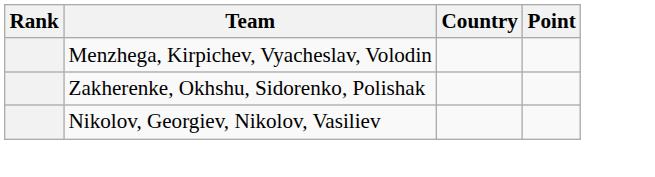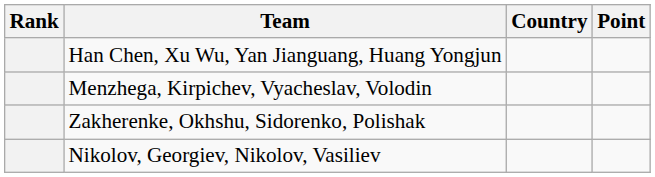 <table class="wikitable sortable">
 <tr>
 <th>Rank</th>
 <th>Team</th>
 <th>Country</th>
 <th>Point</th>
+</tr>
+<tr>
+<th></th>
+<td>Han Chen, Xu Wu, Yan Jianguang, Huang Yongjun</td>
+<td></td>
+<td></td>
 </tr>
 <tr>
 <th></th>
 <td>Menzhega, Kirpichev, Vyacheslav, Volodin</td>
 <td></td>
 <td></td>
 </tr>
 <tr>
 <th></th>
 <td>Zakherenke, Okhshu, Sidorenko, Polishak</td>
 <td></td>
 <td></td>
 </tr>
 <tr>
 <th></th>
 <td>Nikolov, Georgiev, Nikolov, Vasiliev</td>
 <td></td>
 <td></td>
 </tr>
 </table>
